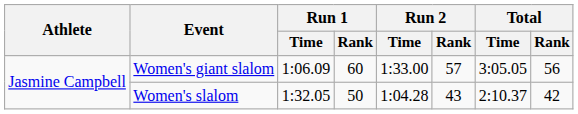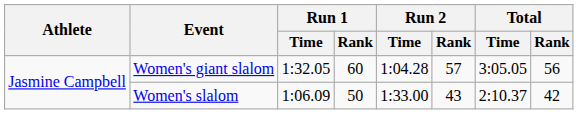 <table class="wikitable" style="font-size:90%">
 <tr>
 <th rowspan=2>Athlete</th>
 <th rowspan=2>Event</th>
 <th colspan=2>Run 1</th>
 <th colspan=2>Run 2</th>
 <th colspan=2>Total</th>
 </tr>
 <tr style="font-size:95%">
 <th>Time</th>
 <th>Rank</th>
 <th>Time</th>
 <th>Rank</th>
 <th>Time</th>
 <th>Rank</th>
 </tr>
 <tr align=center>
 <td align=left rowspan=2><a href='#'>Jasmine Campbell</a></td>
 <td align=left><a href='#'>Women's giant slalom</a></td>
-<td>1:06.09</td>
+<td>1:32.05</td>
 <td>60</td>
-<td>1:33.00</td>
+<td>1:04.28</td>
 <td>57</td>
 <td>3:05.05</td>
 <td>56</td>
 </tr>
 <tr align=center>
 <td align=left><a href='#'>Women's slalom</a></td>
-<td>1:32.05</td>
+<td>1:06.09</td>
 <td>50</td>
-<td>1:04.28</td>
+<td>1:33.00</td>
 <td>43</td>
 <td>2:10.37</td>
 <td>42</td>
 </tr>
 </table>
